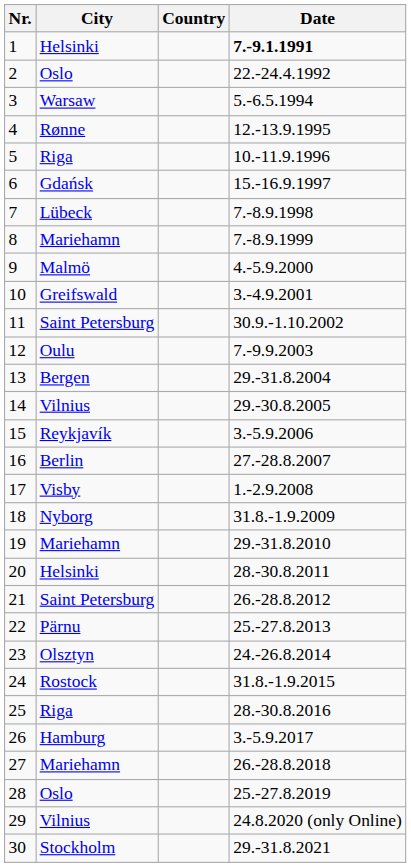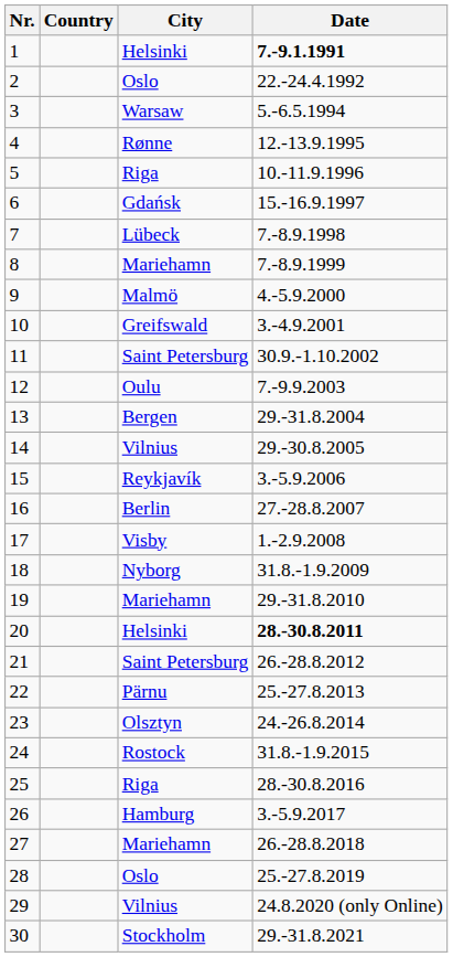 <table class="wikitable">
 <tr>
 <th>Nr.</th>
+<th>Country</th>
 <th>City</th>
-<th>Country</th>
 <th>Date</th>
 </tr>
 <tr>
 <td>1</td>
+<td></td>
 <td><a href='#'>Helsinki</a></td>
-<td></td>
 <td><strong>7.-9.1.1991</strong></td>
 </tr>
 <tr>
 <td>2</td>
+<td></td>
 <td><a href='#'>Oslo</a></td>
-<td></td>
 <td>22.-24.4.1992</td>
 </tr>
 <tr>
 <td>3</td>
+<td></td>
 <td><a href='#'>Warsaw</a></td>
-<td></td>
 <td>5.-6.5.1994</td>
 </tr>
 <tr>
 <td>4</td>
+<td></td>
 <td><a href='#'>Rønne</a></td>
-<td></td>
 <td>12.-13.9.1995</td>
 </tr>
 <tr>
 <td>5</td>
+<td></td>
 <td><a href='#'>Riga</a></td>
-<td></td>
 <td>10.-11.9.1996</td>
 </tr>
 <tr>
 <td>6</td>
+<td></td>
 <td><a href='#'>Gdańsk</a></td>
-<td></td>
 <td>15.-16.9.1997</td>
 </tr>
 <tr>
 <td>7</td>
+<td></td>
 <td><a href='#'>Lübeck</a></td>
-<td></td>
 <td>7.-8.9.1998</td>
 </tr>
 <tr>
 <td>8</td>
+<td></td>
 <td><a href='#'>Mariehamn</a></td>
-<td></td>
 <td>7.-8.9.1999</td>
 </tr>
 <tr>
 <td>9</td>
+<td></td>
 <td><a href='#'>Malmö</a></td>
-<td></td>
 <td>4.-5.9.2000</td>
 </tr>
 <tr>
 <td>10</td>
+<td></td>
 <td><a href='#'>Greifswald</a></td>
-<td></td>
 <td>3.-4.9.2001</td>
 </tr>
 <tr>
 <td>11</td>
+<td></td>
 <td><a href='#'>Saint Petersburg</a></td>
-<td></td>
 <td>30.9.-1.10.2002</td>
 </tr>
 <tr>
 <td>12</td>
+<td></td>
 <td><a href='#'>Oulu</a></td>
-<td></td>
 <td>7.-9.9.2003</td>
 </tr>
 <tr>
 <td>13</td>
+<td></td>
 <td><a href='#'>Bergen</a></td>
-<td></td>
 <td>29.-31.8.2004</td>
 </tr>
 <tr>
 <td>14</td>
+<td></td>
 <td><a href='#'>Vilnius</a></td>
-<td></td>
 <td>29.-30.8.2005</td>
 </tr>
 <tr>
 <td>15</td>
+<td></td>
 <td><a href='#'>Reykjavík</a></td>
-<td></td>
 <td>3.-5.9.2006</td>
 </tr>
 <tr>
 <td>16</td>
+<td></td>
 <td><a href='#'>Berlin</a></td>
-<td></td>
 <td>27.-28.8.2007</td>
 </tr>
 <tr>
 <td>17</td>
+<td></td>
 <td><a href='#'>Visby</a></td>
-<td></td>
 <td>1.-2.9.2008</td>
 </tr>
 <tr>
 <td>18</td>
+<td></td>
 <td><a href='#'>Nyborg</a></td>
-<td></td>
 <td>31.8.-1.9.2009</td>
 </tr>
 <tr>
 <td>19</td>
+<td></td>
 <td><a href='#'>Mariehamn</a></td>
-<td></td>
 <td>29.-31.8.2010</td>
 </tr>
 <tr>
 <td>20</td>
+<td></td>
 <td><a href='#'>Helsinki</a></td>
-<td></td>
-<td>28.-30.8.2011</td>
+<td><strong>28.-30.8.2011</strong></td>
 </tr>
 <tr>
 <td>21</td>
+<td></td>
 <td><a href='#'>Saint Petersburg</a></td>
-<td></td>
 <td>26.-28.8.2012</td>
 </tr>
 <tr>
 <td>22</td>
+<td></td>
 <td><a href='#'>Pärnu</a></td>
-<td></td>
 <td>25.-27.8.2013</td>
 </tr>
 <tr>
 <td>23</td>
+<td></td>
 <td><a href='#'>Olsztyn</a></td>
-<td></td>
 <td>24.-26.8.2014</td>
 </tr>
 <tr>
 <td>24</td>
+<td></td>
 <td><a href='#'>Rostock</a></td>
-<td></td>
 <td>31.8.-1.9.2015</td>
 </tr>
 <tr>
 <td>25</td>
+<td></td>
 <td><a href='#'>Riga</a></td>
-<td></td>
 <td>28.-30.8.2016</td>
 </tr>
 <tr>
 <td>26</td>
+<td></td>
 <td><a href='#'>Hamburg</a></td>
-<td></td>
 <td>3.-5.9.2017</td>
 </tr>
 <tr>
 <td>27</td>
+<td></td>
 <td><a href='#'>Mariehamn</a></td>
-<td></td>
 <td>26.-28.8.2018</td>
 </tr>
 <tr>
 <td>28</td>
+<td></td>
 <td><a href='#'>Oslo</a></td>
-<td></td>
 <td>25.-27.8.2019</td>
 </tr>
 <tr>
 <td>29</td>
+<td></td>
 <td><a href='#'>Vilnius</a></td>
-<td></td>
 <td>24.8.2020 (only Online)</td>
 </tr>
 <tr>
 <td>30</td>
+<td></td>
 <td><a href='#'>Stockholm</a></td>
-<td></td>
 <td>29.-31.8.2021</td>
 </tr>
 </table>
